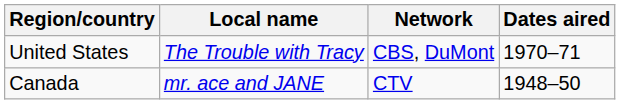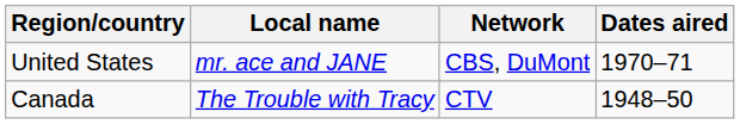 <table class="wikitable">
 <tr>
 <th>Region/country</th>
 <th>Local name</th>
 <th>Network</th>
 <th>Dates aired</th>
 </tr>
 <tr>
 <td>United States</td>
-<td><em><a href='#'>The Trouble with Tracy</a></em></td>
+<td><em><a href='#'>mr. ace and JANE</a></em></td>
 <td><a href='#'>CBS</a>, <a href='#'>DuMont</a></td>
 <td>1970–71</td>
 </tr>
 <tr>
 <td>Canada</td>
-<td><em><a href='#'>mr. ace and JANE</a></em></td>
+<td><em><a href='#'>The Trouble with Tracy</a></em></td>
 <td><a href='#'>CTV</a></td>
 <td>1948–50</td>
 </tr>
 </table>
